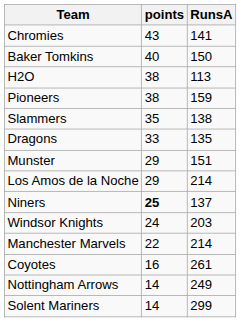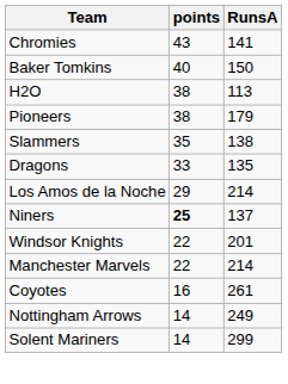 <table class="wikitable sortable" border="1">
 <tr>
 <th>Team</th>
 <th>points</th>
 <th>RunsA</th>
 </tr>
 <tr>
 <td>Chromies</td>
 <td>43</td>
 <td>141</td>
 </tr>
 <tr>
 <td>Baker Tomkins</td>
 <td>40</td>
 <td>150</td>
 </tr>
 <tr>
 <td>H2O</td>
 <td>38</td>
 <td>113</td>
 </tr>
 <tr>
 <td>Pioneers</td>
 <td>38</td>
-<td>159</td>
+<td>179</td>
 </tr>
 <tr>
 <td>Slammers</td>
 <td>35</td>
 <td>138</td>
 </tr>
 <tr>
 <td>Dragons</td>
 <td>33</td>
 <td>135</td>
-</tr>
-<tr>
-<td>Munster</td>
-<td>29</td>
-<td>151</td>
 </tr>
 <tr>
 <td>Los Amos de la Noche</td>
 <td>29</td>
 <td>214</td>
 </tr>
 <tr>
 <td>Niners</td>
 <td><strong>25</strong></td>
 <td>137</td>
 </tr>
 <tr>
 <td>Windsor Knights</td>
-<td>24</td>
-<td>203</td>
+<td>22</td>
+<td>201</td>
 </tr>
 <tr>
 <td>Manchester Marvels</td>
 <td>22</td>
 <td>214</td>
 </tr>
 <tr>
 <td>Coyotes</td>
 <td>16</td>
 <td>261</td>
 </tr>
 <tr>
 <td>Nottingham Arrows</td>
 <td>14</td>
 <td>249</td>
 </tr>
 <tr>
 <td>Solent Mariners</td>
 <td>14</td>
 <td>299</td>
 </tr>
 </table>
